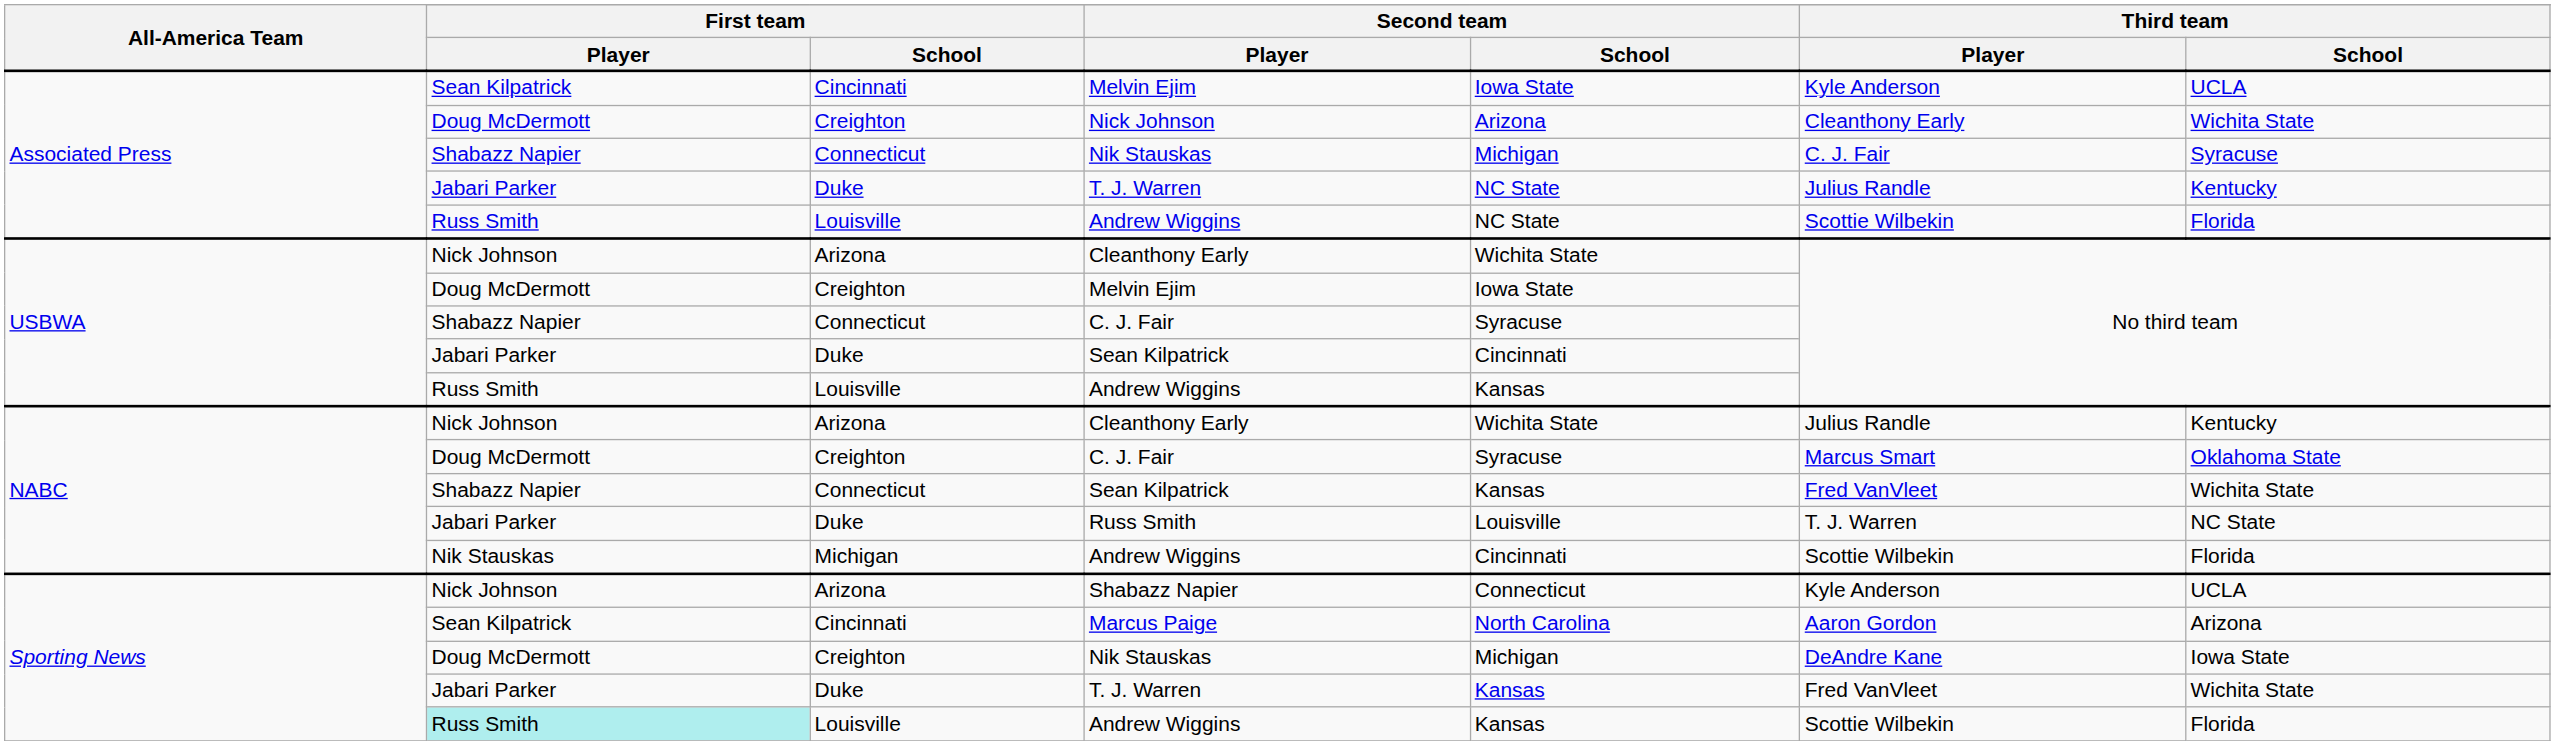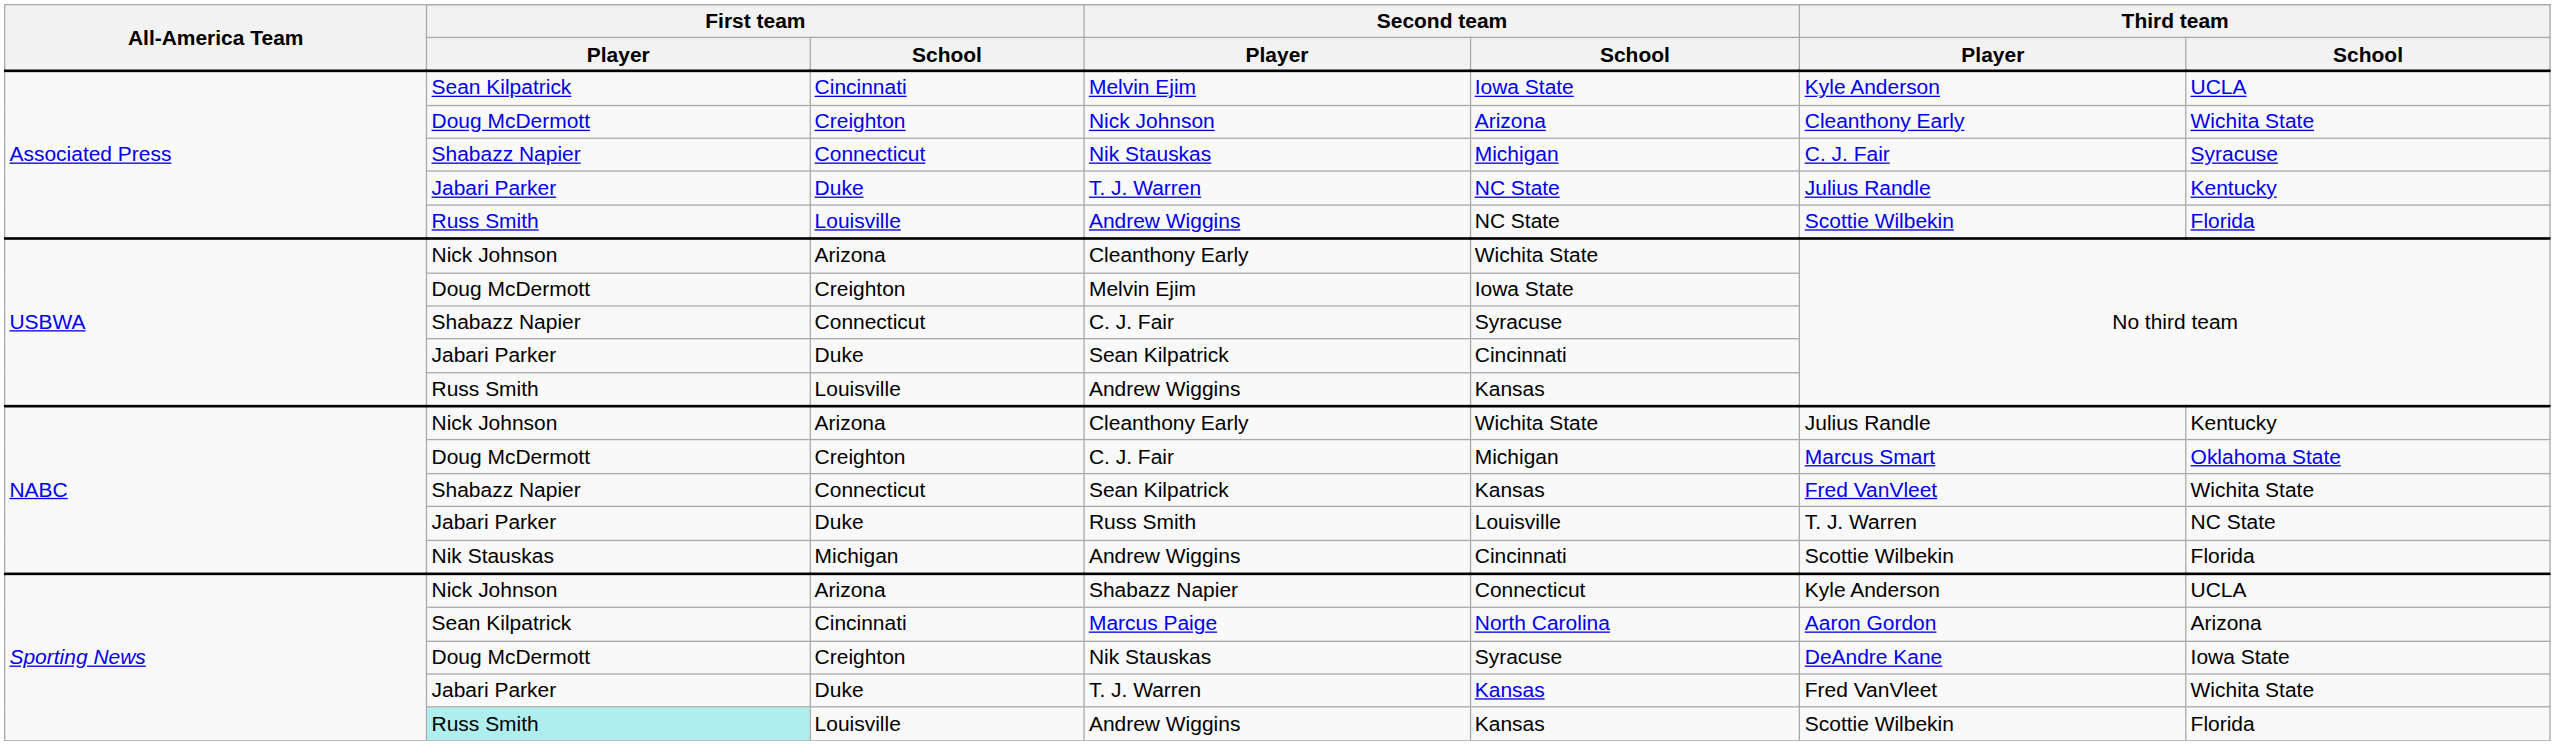 <table class="wikitable" style="width:98%;">
 <tr>
 <th rowspan=3>All-America Team</th>
 </tr>
 <tr>
 <th colspan=2>First team</th>
 <th colspan=2>Second team</th>
 <th colspan=2>Third team</th>
 </tr>
 <tr>
 <th>Player</th>
 <th>School</th>
 <th>Player</th>
 <th>School</th>
 <th>Player</th>
 <th>School</th>
 </tr>
 <tr>
 </tr>
 <tr style = "border-top:2px solid black;">
 <td rowspan=5><a href='#'>Associated Press</a></td>
 <td><a href='#'>Sean Kilpatrick</a></td>
 <td><a href='#'>Cincinnati</a></td>
 <td><a href='#'>Melvin Ejim</a></td>
 <td><a href='#'>Iowa State</a></td>
 <td><a href='#'>Kyle Anderson</a></td>
 <td><a href='#'>UCLA</a></td>
 </tr>
 <tr>
 <td><a href='#'>Doug McDermott</a></td>
 <td><a href='#'>Creighton</a></td>
 <td><a href='#'>Nick Johnson</a></td>
 <td><a href='#'>Arizona</a></td>
 <td><a href='#'>Cleanthony Early</a></td>
 <td><a href='#'>Wichita State</a></td>
 </tr>
 <tr>
 <td><a href='#'>Shabazz Napier</a></td>
 <td><a href='#'>Connecticut</a></td>
 <td><a href='#'>Nik Stauskas</a></td>
 <td><a href='#'>Michigan</a></td>
 <td><a href='#'>C. J. Fair</a></td>
 <td><a href='#'>Syracuse</a></td>
 </tr>
 <tr>
 <td><a href='#'>Jabari Parker</a></td>
 <td><a href='#'>Duke</a></td>
 <td><a href='#'>T. J. Warren</a></td>
 <td><a href='#'>NC State</a></td>
 <td><a href='#'>Julius Randle</a></td>
 <td><a href='#'>Kentucky</a></td>
 </tr>
 <tr>
 <td><a href='#'>Russ Smith</a></td>
 <td><a href='#'>Louisville</a></td>
 <td><a href='#'>Andrew Wiggins</a></td>
 <td>NC State</td>
 <td><a href='#'>Scottie Wilbekin</a></td>
 <td><a href='#'>Florida</a></td>
 </tr>
 <tr style = "border-top:2px solid black;">
 <td rowspan=5><a href='#'>USBWA</a></td>
 <td>Nick Johnson</td>
 <td>Arizona</td>
 <td>Cleanthony Early</td>
 <td>Wichita State</td>
 <td rowspan="5" colspan="2" style="text-align:center;">No third team</td>
 </tr>
 <tr>
 <td>Doug McDermott</td>
 <td>Creighton</td>
 <td>Melvin Ejim</td>
 <td>Iowa State</td>
 </tr>
 <tr>
 <td>Shabazz Napier</td>
 <td>Connecticut</td>
 <td>C. J. Fair</td>
 <td>Syracuse</td>
 </tr>
 <tr>
 <td>Jabari Parker</td>
 <td>Duke</td>
 <td>Sean Kilpatrick</td>
 <td>Cincinnati</td>
 </tr>
 <tr>
 <td>Russ Smith</td>
 <td>Louisville</td>
 <td>Andrew Wiggins</td>
 <td>Kansas</td>
 </tr>
 <tr style = "border-top:2px solid black;">
 <td rowspan=5><a href='#'>NABC</a></td>
 <td>Nick Johnson</td>
 <td>Arizona</td>
 <td>Cleanthony Early</td>
 <td>Wichita State</td>
 <td>Julius Randle</td>
 <td>Kentucky</td>
 </tr>
 <tr>
 <td>Doug McDermott</td>
 <td>Creighton</td>
 <td>C. J. Fair</td>
-<td>Syracuse</td>
+<td>Michigan</td>
 <td><a href='#'>Marcus Smart</a></td>
 <td><a href='#'>Oklahoma State</a></td>
 </tr>
 <tr>
 <td>Shabazz Napier</td>
 <td>Connecticut</td>
 <td>Sean Kilpatrick</td>
 <td>Kansas</td>
 <td><a href='#'>Fred VanVleet</a></td>
 <td>Wichita State</td>
 </tr>
 <tr>
 <td>Jabari Parker</td>
 <td>Duke</td>
 <td>Russ Smith</td>
 <td>Louisville</td>
 <td>T. J. Warren</td>
 <td>NC State</td>
 </tr>
 <tr>
 <td>Nik Stauskas</td>
 <td>Michigan</td>
 <td>Andrew Wiggins</td>
 <td>Cincinnati</td>
 <td>Scottie Wilbekin</td>
 <td>Florida</td>
 </tr>
 <tr style = "border-top:2px solid black;">
 <td rowspan=5><em><a href='#'>Sporting News</a></em></td>
 <td>Nick Johnson</td>
 <td>Arizona</td>
 <td>Shabazz Napier</td>
 <td>Connecticut</td>
 <td>Kyle Anderson</td>
 <td>UCLA</td>
 </tr>
 <tr>
 <td>Sean Kilpatrick</td>
 <td>Cincinnati</td>
 <td><a href='#'>Marcus Paige</a></td>
 <td><a href='#'>North Carolina</a></td>
 <td><a href='#'>Aaron Gordon</a></td>
 <td>Arizona</td>
 </tr>
 <tr>
 <td>Doug McDermott</td>
 <td>Creighton</td>
 <td>Nik Stauskas</td>
-<td>Michigan</td>
+<td>Syracuse</td>
 <td><a href='#'>DeAndre Kane</a></td>
 <td>Iowa State</td>
 </tr>
 <tr>
 <td>Jabari Parker</td>
 <td>Duke</td>
 <td>T. J. Warren</td>
 <td><a href='#'>Kansas</a></td>
 <td>Fred VanVleet</td>
 <td>Wichita State</td>
 </tr>
 <tr>
 <td style="background: paleturquoise;">Russ Smith</td>
 <td>Louisville</td>
 <td>Andrew Wiggins</td>
 <td>Kansas</td>
 <td>Scottie Wilbekin</td>
 <td>Florida</td>
 </tr>
 </table>
